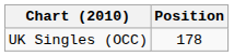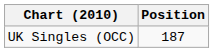 <table class="wikitable">
 <tr>
 <th>Chart (2010)</th>
 <th>Position</th>
 </tr>
 <tr>
 <td>UK Singles (OCC)</td>
-<td style="text-align:center;">178</td>
+<td style="text-align:center;">187</td>
 </tr>
 </table>
